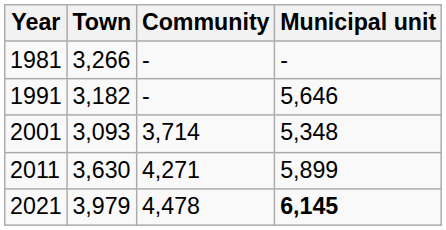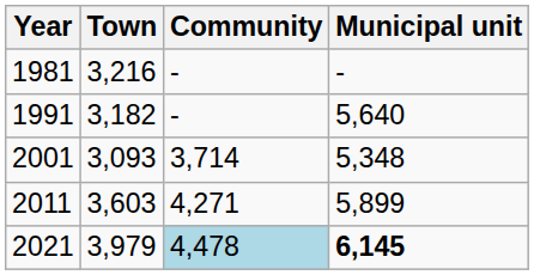 <table class=wikitable>
 <tr>
 <th>Year</th>
 <th>Town</th>
 <th>Community</th>
 <th>Municipal unit</th>
 </tr>
 <tr>
 <td>1981</td>
-<td>3,266</td>
+<td>3,216</td>
 <td>-</td>
 <td>-</td>
 </tr>
 <tr>
 <td>1991</td>
 <td>3,182</td>
 <td>-</td>
-<td>5,646</td>
+<td>5,640</td>
 </tr>
 <tr>
 <td>2001</td>
 <td>3,093</td>
 <td>3,714</td>
 <td>5,348</td>
 </tr>
 <tr>
 <td>2011</td>
-<td>3,630</td>
+<td>3,603</td>
 <td>4,271</td>
 <td>5,899</td>
 </tr>
 <tr>
 <td>2021</td>
 <td>3,979</td>
-<td>4,478</td>
+<td style="background: lightblue;">4,478</td>
 <td><strong>6,145</strong></td>
 </tr>
 </table>
